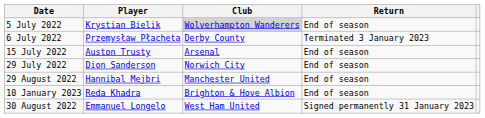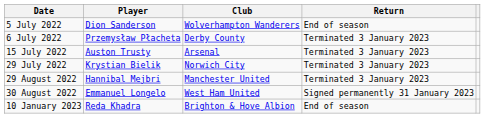 <table class="wikitable">
 <tr>
 <th>Date</th>
 <th>Player</th>
 <th>Club</th>
 <th>Return</th>
 <th></th>
 </tr>
 <tr>
 <td>5 July 2022</td>
-<td><a href='#'>Krystian Bielik</a></td>
-<td style="background: lightgrey;"><a href='#'>Wolverhampton Wanderers</a></td>
+<td><a href='#'>Dion Sanderson</a></td>
+<td><a href='#'>Wolverhampton Wanderers</a></td>
 <td>End of season</td>
 <td style=text-align:center></td>
 </tr>
 <tr>
 <td>6 July 2022</td>
 <td><a href='#'>Przemysław Płacheta</a></td>
 <td><a href='#'>Derby County</a></td>
 <td>Terminated 3 January 2023</td>
 <td style=text-align:center></td>
 </tr>
 <tr>
 <td>15 July 2022</td>
 <td><a href='#'>Auston Trusty</a></td>
 <td><a href='#'>Arsenal</a></td>
-<td>End of season</td>
+<td>Terminated 3 January 2023</td>
 <td style=text-align:center></td>
 </tr>
 <tr>
 <td>29 July 2022</td>
-<td><a href='#'>Dion Sanderson</a></td>
+<td><a href='#'>Krystian Bielik</a></td>
 <td><a href='#'>Norwich City</a></td>
-<td>End of season</td>
+<td>Terminated 3 January 2023</td>
 <td style=text-align:center></td>
 </tr>
 <tr>
 <td>29 August 2022</td>
 <td><a href='#'>Hannibal Mejbri</a></td>
 <td><a href='#'>Manchester United</a></td>
-<td>End of season</td>
+<td>Terminated 3 January 2023</td>
+<td style=text-align:center></td>
+</tr>
+<tr>
+<td>30 August 2022</td>
+<td><a href='#'>Emmanuel Longelo</a></td>
+<td><a href='#'>West Ham United</a></td>
+<td>Signed permanently 31 January 2023</td>
 <td style=text-align:center></td>
 </tr>
 <tr>
 <td>10 January 2023</td>
 <td><a href='#'>Reda Khadra</a></td>
 <td><a href='#'>Brighton & Hove Albion</a></td>
 <td>End of season</td>
 <td style=text-align:center></td>
 </tr>
-<tr>
-<td>30 August 2022</td>
-<td><a href='#'>Emmanuel Longelo</a></td>
-<td><a href='#'>West Ham United</a></td>
-<td>Signed permanently 31 January 2023</td>
-<td style=text-align:center></td>
-</tr>
 </table>
